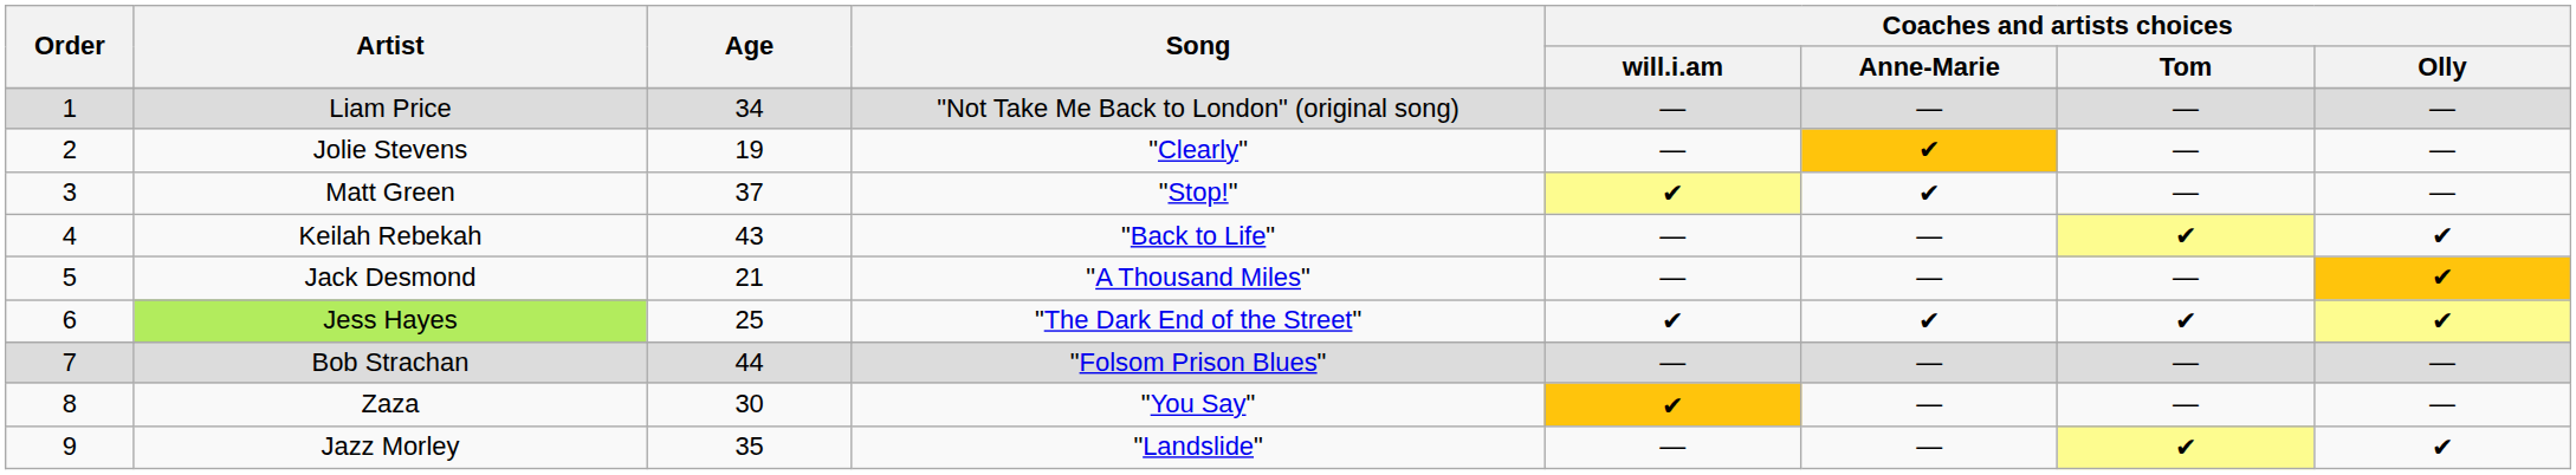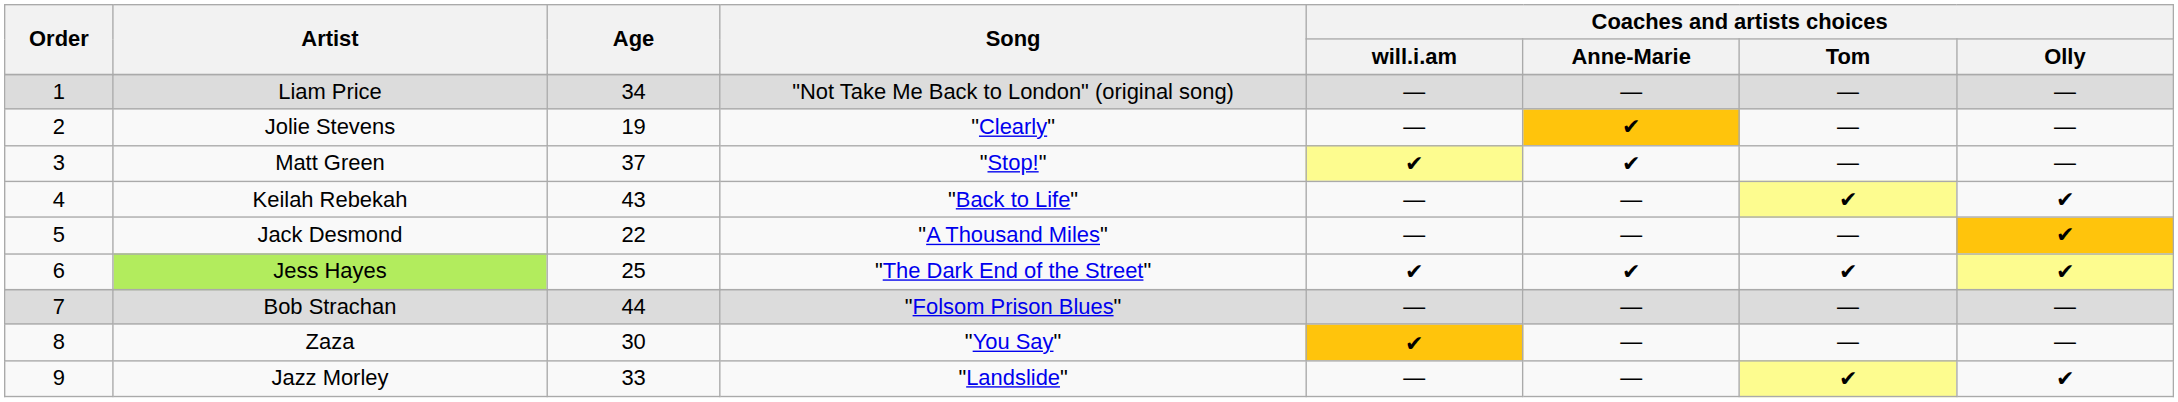 <table class="wikitable" style="text-align:center; width:100%">
 <tr>
 <th rowspan="2" scope="col" style="width:05%">Order</th>
 <th rowspan="2" scope="col" style="width:20%">Artist</th>
 <th scope="col" rowspan="2" style="width:08%">Age</th>
 <th scope="col" rowspan="2" style="width:27%">Song</th>
 <th scope="col" colspan="4" style="width:40%">Coaches and artists choices</th>
 </tr>
 <tr>
 <th style="width:10%">will.i.am</th>
 <th style="width:10%">Anne-Marie</th>
 <th style="width:10%">Tom</th>
 <th style="width:10%">Olly</th>
 </tr>
 <tr>
 </tr>
 <tr style="background:#DCDCDC">
 <td>1</td>
 <td>Liam Price</td>
 <td>34</td>
 <td>"Not Take Me Back to London" (original song)</td>
 <td>—</td>
 <td>—</td>
 <td>—</td>
 <td>—</td>
 </tr>
 <tr>
 <td>2</td>
 <td>Jolie Stevens</td>
 <td>19</td>
 <td>"<a href='#'>Clearly</a>"</td>
 <td>—</td>
 <td style="background:#FFC40C">✔</td>
 <td>—</td>
 <td>—</td>
 </tr>
 <tr>
 <td>3</td>
 <td>Matt Green</td>
 <td>37</td>
 <td>"<a href='#'>Stop!</a>"</td>
 <td style="background:#fdfc8f">✔</td>
 <td>✔</td>
 <td>—</td>
 <td>—</td>
 </tr>
 <tr>
 <td>4</td>
 <td>Keilah Rebekah</td>
 <td>43</td>
 <td>"<a href='#'>Back to Life</a>"</td>
 <td>—</td>
 <td>—</td>
 <td style="background:#fdfc8f">✔</td>
 <td>✔</td>
 </tr>
 <tr>
 <td>5</td>
 <td>Jack Desmond</td>
-<td>21</td>
+<td>22</td>
 <td>"<a href='#'>A Thousand Miles</a>"</td>
 <td>—</td>
 <td>—</td>
 <td>—</td>
 <td style="background:#FFC40C">✔</td>
 </tr>
 <tr>
 <td>6</td>
 <td scope= "row" style= "background:#B2EC5D">Jess Hayes</td>
 <td>25</td>
 <td>"<a href='#'>The Dark End of the Street</a>"</td>
 <td>✔</td>
 <td>✔</td>
 <td>✔</td>
 <td style="background:#fdfc8f">✔</td>
 </tr>
 <tr>
 </tr>
 <tr style="background:#DCDCDC">
 <td>7</td>
 <td>Bob Strachan</td>
 <td>44</td>
 <td>"<a href='#'>Folsom Prison Blues</a>"</td>
 <td>—</td>
 <td>—</td>
 <td>—</td>
 <td>—</td>
 </tr>
 <tr>
 <td>8</td>
 <td>Zaza</td>
 <td>30</td>
 <td>"<a href='#'>You Say</a>"</td>
 <td style="background:#FFC40C">✔</td>
 <td>—</td>
 <td>—</td>
 <td>—</td>
 </tr>
 <tr>
 <td>9</td>
 <td>Jazz Morley</td>
-<td>35</td>
+<td>33</td>
 <td>"<a href='#'>Landslide</a>"</td>
 <td>—</td>
 <td>—</td>
 <td style="background:#fdfc8f">✔</td>
 <td>✔</td>
 </tr>
 </table>
